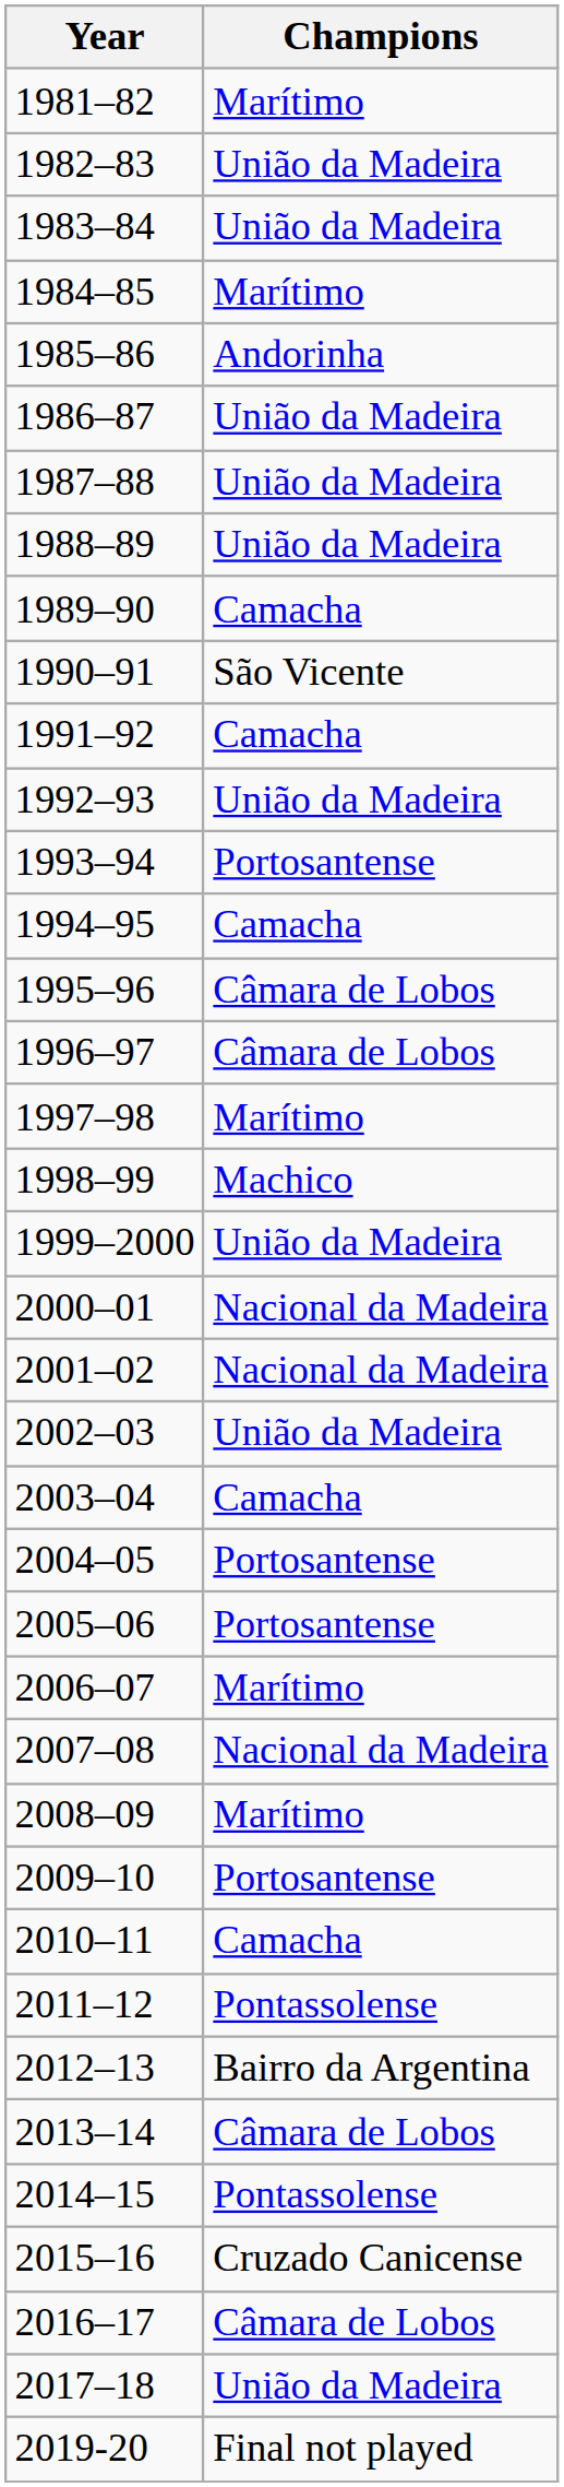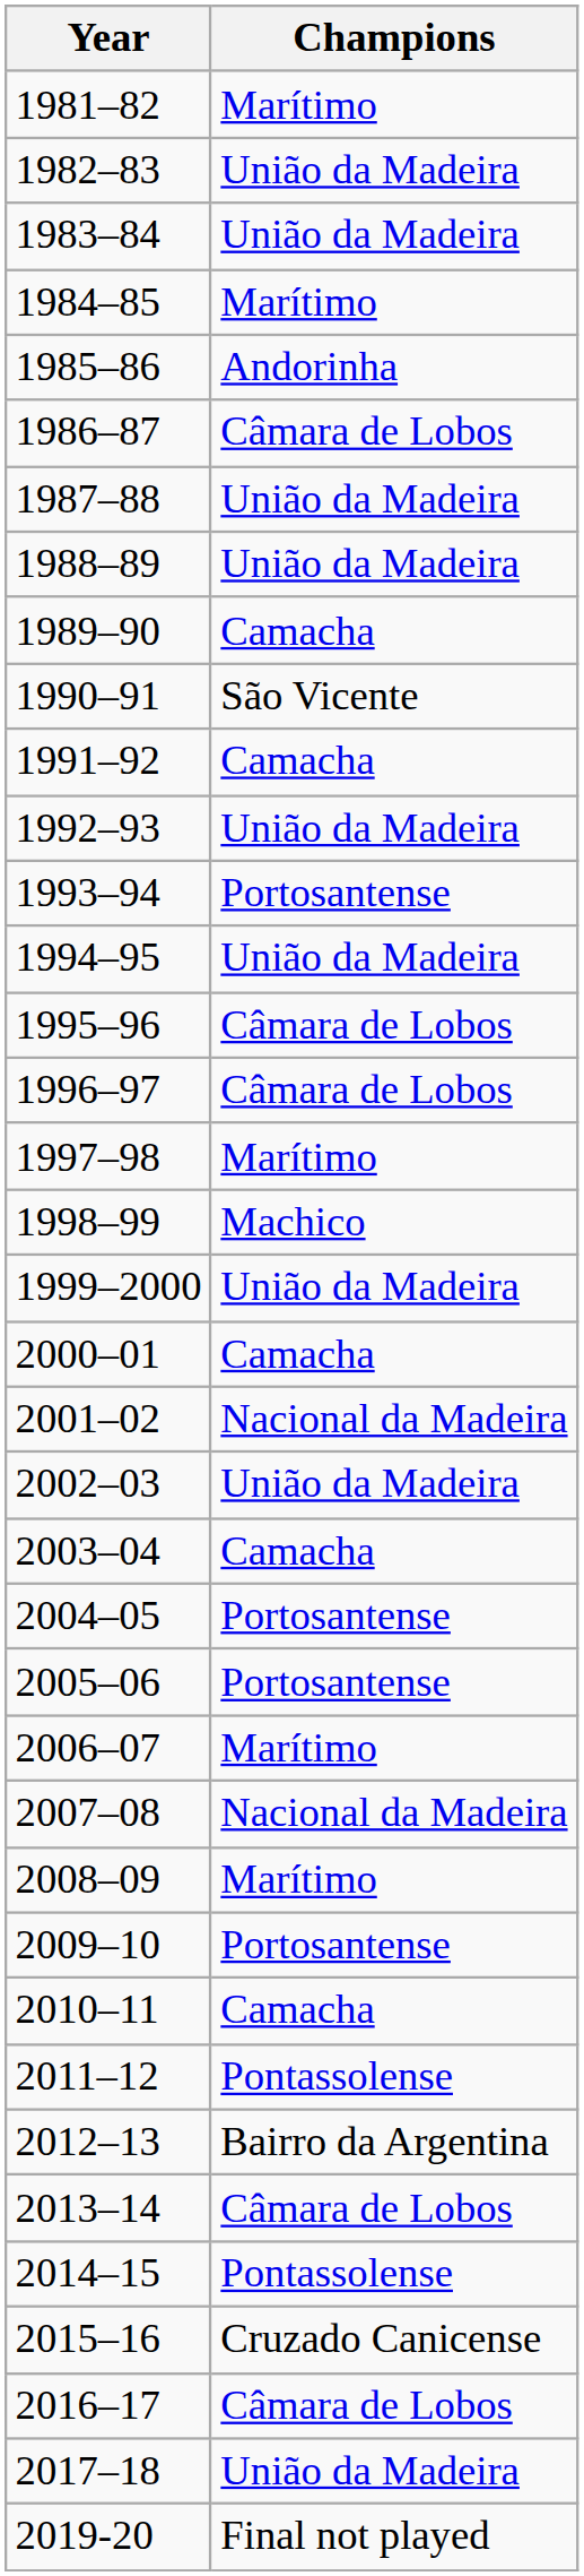 <table class="wikitable" style="text-align:left">
 <tr>
 <th style= width="100px">Year</th>
 <th style= width="400px">Champions</th>
 </tr>
 <tr>
 <td>1981–82</td>
 <td><a href='#'>Marítimo</a></td>
 </tr>
 <tr>
 <td>1982–83</td>
 <td><a href='#'>União da Madeira</a></td>
 </tr>
 <tr>
 <td>1983–84</td>
 <td><a href='#'>União da Madeira</a></td>
 </tr>
 <tr>
 <td>1984–85</td>
 <td><a href='#'>Marítimo</a></td>
 </tr>
 <tr>
 <td>1985–86</td>
 <td><a href='#'>Andorinha</a></td>
 </tr>
 <tr>
 <td>1986–87</td>
-<td><a href='#'>União da Madeira</a></td>
+<td><a href='#'>Câmara de Lobos</a></td>
 </tr>
 <tr>
 <td>1987–88</td>
 <td><a href='#'>União da Madeira</a></td>
 </tr>
 <tr>
 <td>1988–89</td>
 <td><a href='#'>União da Madeira</a></td>
 </tr>
 <tr>
 <td>1989–90</td>
 <td><a href='#'>Camacha</a></td>
 </tr>
 <tr>
 <td>1990–91</td>
 <td>São Vicente</td>
 </tr>
 <tr>
 <td>1991–92</td>
 <td><a href='#'>Camacha</a></td>
 </tr>
 <tr>
 <td>1992–93</td>
 <td><a href='#'>União da Madeira</a></td>
 </tr>
 <tr>
 <td>1993–94</td>
 <td><a href='#'>Portosantense</a></td>
 </tr>
 <tr>
 <td>1994–95</td>
-<td><a href='#'>Camacha</a></td>
+<td><a href='#'>União da Madeira</a></td>
 </tr>
 <tr>
 <td>1995–96</td>
 <td><a href='#'>Câmara de Lobos</a></td>
 </tr>
 <tr>
 <td>1996–97</td>
 <td><a href='#'>Câmara de Lobos</a></td>
 </tr>
 <tr>
 <td>1997–98</td>
 <td><a href='#'>Marítimo</a></td>
 </tr>
 <tr>
 <td>1998–99</td>
 <td><a href='#'>Machico</a></td>
 </tr>
 <tr>
 <td>1999–2000</td>
 <td><a href='#'>União da Madeira</a></td>
 </tr>
 <tr>
 <td>2000–01</td>
-<td><a href='#'>Nacional da Madeira</a></td>
+<td><a href='#'>Camacha</a></td>
 </tr>
 <tr>
 <td>2001–02</td>
 <td><a href='#'>Nacional da Madeira</a></td>
 </tr>
 <tr>
 <td>2002–03</td>
 <td><a href='#'>União da Madeira</a></td>
 </tr>
 <tr>
 <td>2003–04</td>
 <td><a href='#'>Camacha</a></td>
 </tr>
 <tr>
 <td>2004–05</td>
 <td><a href='#'>Portosantense</a></td>
 </tr>
 <tr>
 <td>2005–06</td>
 <td><a href='#'>Portosantense</a></td>
 </tr>
 <tr>
 <td>2006–07</td>
 <td><a href='#'>Marítimo</a></td>
 </tr>
 <tr>
 <td>2007–08</td>
 <td><a href='#'>Nacional da Madeira</a></td>
 </tr>
 <tr>
 <td>2008–09</td>
 <td><a href='#'>Marítimo</a></td>
 </tr>
 <tr>
 <td>2009–10</td>
 <td><a href='#'>Portosantense</a></td>
 </tr>
 <tr>
 <td>2010–11</td>
 <td><a href='#'>Camacha</a></td>
 </tr>
 <tr>
 <td>2011–12</td>
 <td><a href='#'>Pontassolense</a></td>
 </tr>
 <tr>
 <td>2012–13</td>
 <td>Bairro da Argentina</td>
 </tr>
 <tr>
 <td>2013–14</td>
 <td><a href='#'>Câmara de Lobos</a></td>
 </tr>
 <tr>
 <td>2014–15</td>
 <td><a href='#'>Pontassolense</a></td>
 </tr>
 <tr>
 <td>2015–16</td>
 <td>Cruzado Canicense</td>
 </tr>
 <tr>
 <td>2016–17</td>
 <td><a href='#'>Câmara de Lobos</a></td>
 </tr>
 <tr>
 <td>2017–18</td>
 <td><a href='#'>União da Madeira</a></td>
 </tr>
 <tr>
 <td>2019-20</td>
 <td>Final not played</td>
 </tr>
 </table>
